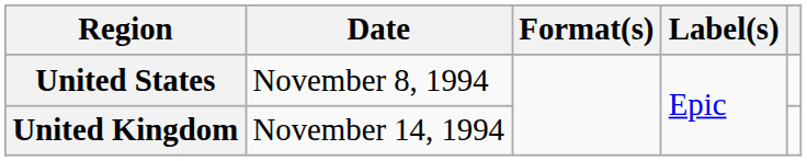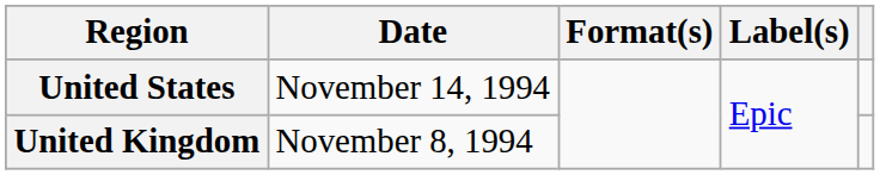 <table class="wikitable plainrowheaders">
 <tr>
 <th scope="col">Region</th>
 <th scope="col">Date</th>
 <th scope="col">Format(s)</th>
 <th scope="col">Label(s)</th>
 <th scope="col"></th>
 </tr>
 <tr>
 <th scope="row">United States</th>
-<td>November 8, 1994</td>
+<td>November 14, 1994</td>
 <td rowspan="2"></td>
 <td rowspan="2"><a href='#'>Epic</a></td>
 <td></td>
 </tr>
 <tr>
 <th scope="row">United Kingdom</th>
-<td>November 14, 1994</td>
+<td>November 8, 1994</td>
 <td></td>
 </tr>
 </table>
